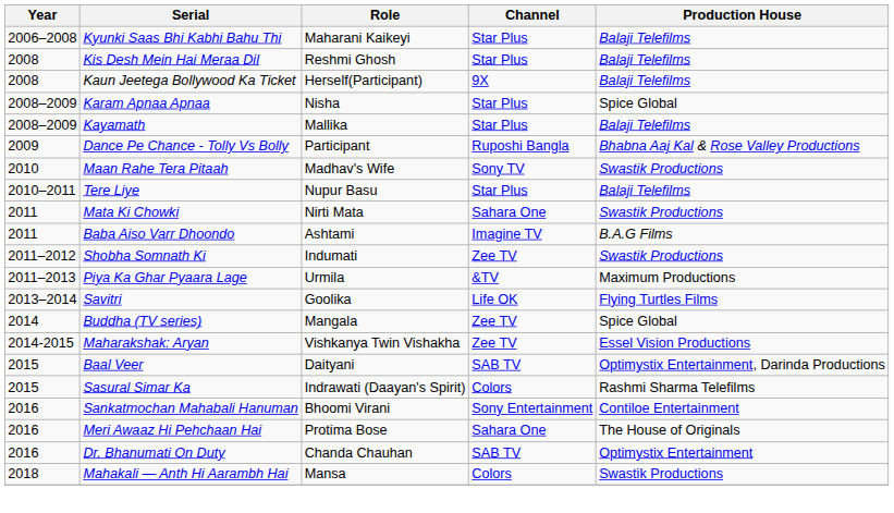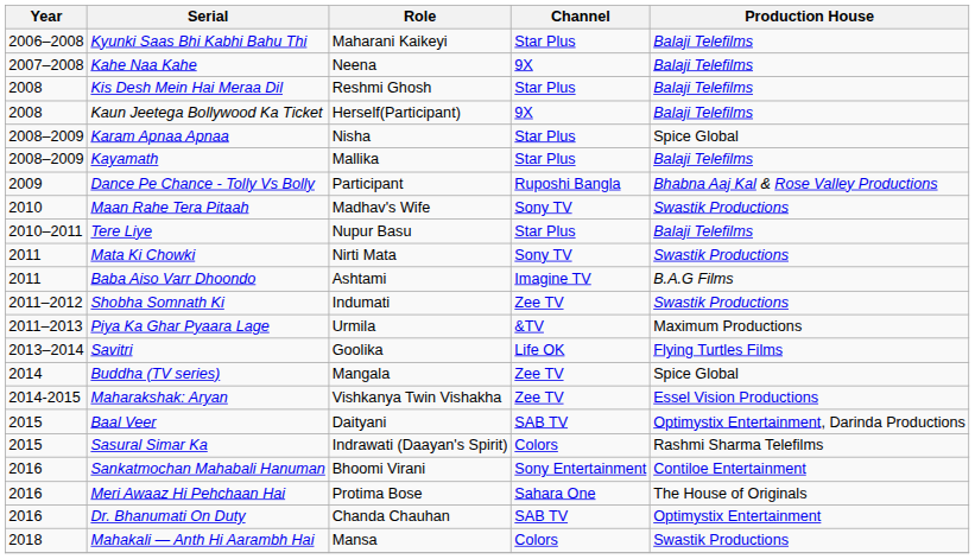 <table class="wikitable">
 <tr>
 <th>Year</th>
 <th>Serial</th>
 <th>Role</th>
 <th>Channel</th>
 <th>Production House</th>
 </tr>
 <tr>
 <td>2006–2008</td>
 <td><em><a href='#'>Kyunki Saas Bhi Kabhi Bahu Thi</a></em></td>
 <td>Maharani Kaikeyi</td>
 <td><a href='#'>Star Plus</a></td>
+<td><em><a href='#'>Balaji Telefilms</a></em></td>
+</tr>
+<tr>
+<td>2007–2008</td>
+<td><em><a href='#'>Kahe Naa Kahe</a></em></td>
+<td>Neena</td>
+<td><a href='#'>9X</a></td>
 <td><em><a href='#'>Balaji Telefilms</a></em></td>
 </tr>
 <tr>
 <td>2008</td>
 <td><em><a href='#'>Kis Desh Mein Hai Meraa Dil</a></em></td>
 <td>Reshmi Ghosh</td>
 <td><a href='#'>Star Plus</a></td>
 <td><em><a href='#'>Balaji Telefilms</a></em></td>
 </tr>
 <tr>
 <td>2008</td>
 <td><em>Kaun Jeetega Bollywood Ka Ticket</em></td>
 <td>Herself(Participant)</td>
 <td><a href='#'>9X</a></td>
 <td><em><a href='#'>Balaji Telefilms</a></em></td>
 </tr>
 <tr>
 <td>2008–2009</td>
 <td><em><a href='#'>Karam Apnaa Apnaa</a></em></td>
 <td>Nisha</td>
 <td><a href='#'>Star Plus</a></td>
 <td>Spice Global</td>
 </tr>
 <tr>
 <td>2008–2009</td>
 <td><em><a href='#'>Kayamath</a></em></td>
 <td>Mallika</td>
 <td><a href='#'>Star Plus</a></td>
 <td><em><a href='#'>Balaji Telefilms</a></em></td>
 </tr>
 <tr>
 <td>2009</td>
 <td><em><a href='#'>Dance Pe Chance - Tolly Vs Bolly</a></em> </td>
 <td>Participant</td>
 <td><a href='#'>Ruposhi Bangla</a></td>
 <td><em><a href='#'>Bhabna Aaj Kal</a> & <a href='#'>Rose Valley Productions</a></em></td>
 </tr>
 <tr>
 <td>2010</td>
 <td><em><a href='#'>Maan Rahe Tera Pitaah</a></em></td>
 <td>Madhav's Wife</td>
 <td><a href='#'>Sony TV</a></td>
 <td><em><a href='#'>Swastik Productions</a></em></td>
 </tr>
 <tr>
 <td>2010–2011</td>
 <td><em><a href='#'>Tere Liye</a></em></td>
 <td>Nupur Basu</td>
 <td><a href='#'>Star Plus</a></td>
 <td><em><a href='#'>Balaji Telefilms</a></em></td>
 </tr>
 <tr>
 <td>2011</td>
 <td><em><a href='#'>Mata Ki Chowki</a></em></td>
 <td>Nirti Mata</td>
-<td><a href='#'>Sahara One</a></td>
+<td><a href='#'>Sony TV</a></td>
 <td><em><a href='#'>Swastik Productions</a></em></td>
 </tr>
 <tr>
 <td>2011</td>
 <td><em><a href='#'>Baba Aiso Varr Dhoondo</a></em></td>
 <td>Ashtami</td>
 <td><a href='#'>Imagine TV</a></td>
 <td><em>B.A.G Films</em></td>
 </tr>
 <tr>
 <td>2011–2012</td>
 <td><em><a href='#'>Shobha Somnath Ki</a></em></td>
 <td>Indumati</td>
 <td><a href='#'>Zee TV</a></td>
 <td><em><a href='#'>Swastik Productions</a></em></td>
 </tr>
 <tr>
 <td>2011–2013</td>
 <td><em><a href='#'>Piya Ka Ghar Pyaara Lage</a></em></td>
 <td>Urmila</td>
 <td><a href='#'>&TV</a></td>
 <td>Maximum Productions</td>
 </tr>
 <tr>
 <td>2013–2014</td>
 <td><em><a href='#'>Savitri</a></em></td>
 <td>Goolika</td>
 <td><a href='#'>Life OK</a></td>
 <td><a href='#'>Flying Turtles Films</a></td>
 </tr>
 <tr>
 <td>2014</td>
 <td><em><a href='#'>Buddha (TV series)</a></em></td>
 <td>Mangala</td>
 <td><a href='#'>Zee TV</a></td>
 <td>Spice Global</td>
 </tr>
 <tr>
 <td>2014-2015</td>
 <td><em><a href='#'>Maharakshak: Aryan</a></em></td>
 <td>Vishkanya Twin Vishakha</td>
 <td><a href='#'>Zee TV</a></td>
 <td><a href='#'>Essel Vision Productions</a></td>
 </tr>
 <tr>
 <td>2015</td>
 <td><em><a href='#'>Baal Veer</a></em></td>
 <td>Daityani</td>
 <td><a href='#'>SAB TV</a></td>
 <td><a href='#'>Optimystix Entertainment</a>, Darinda Productions</td>
 </tr>
 <tr>
 <td>2015</td>
 <td><em><a href='#'>Sasural Simar Ka</a></em></td>
 <td>Indrawati (Daayan's Spirit)</td>
 <td><a href='#'>Colors</a></td>
 <td>Rashmi Sharma Telefilms</td>
 </tr>
 <tr>
 <td>2016</td>
 <td><em><a href='#'>Sankatmochan Mahabali Hanuman</a></em></td>
 <td>Bhoomi Virani</td>
 <td><a href='#'>Sony Entertainment</a></td>
 <td><a href='#'>Contiloe Entertainment</a></td>
 </tr>
 <tr>
 <td>2016</td>
 <td><em><a href='#'>Meri Awaaz Hi Pehchaan Hai</a></em></td>
 <td>Protima Bose</td>
 <td><a href='#'>Sahara One</a></td>
 <td>The House of Originals</td>
 </tr>
 <tr>
 <td>2016</td>
 <td><em><a href='#'>Dr. Bhanumati On Duty</a></em></td>
 <td>Chanda Chauhan</td>
 <td><a href='#'>SAB TV</a></td>
 <td><a href='#'>Optimystix Entertainment</a></td>
 </tr>
 <tr>
 <td>2018</td>
 <td><em><a href='#'>Mahakali — Anth Hi Aarambh Hai </a></em></td>
 <td>Mansa</td>
 <td><a href='#'>Colors</a></td>
 <td><a href='#'>Swastik Productions</a></td>
 </tr>
 <tr>
 </tr>
 </table>
